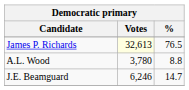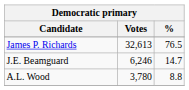 <table class="wikitable" align="left" style="margin: 1em 1em 1em 0; font-size: 95%;">
 <tr>
 <th colspan="3">Democratic primary</th>
 </tr>
 <tr>
 <th colspan="1" style="width: 170px">Candidate</th>
 <th style="width: 50px">Votes</th>
 <th style="width: 40px">%</th>
 </tr>
 <tr>
 </tr>
 <tr>
 <td><a href='#'>James P. Richards</a></td>
-<td align="right" style="background: lightyellow;">32,613</td>
+<td align="right">32,613</td>
 <td align="right">76.5</td>
+</tr>
+<tr>
+<td>J.E. Beamguard</td>
+<td align="right">6,246</td>
+<td align="right">14.7</td>
 </tr>
 <tr>
 <td>A.L. Wood</td>
 <td align="right">3,780</td>
 <td align="right">8.8</td>
 </tr>
 <tr>
-<td>J.E. Beamguard</td>
-<td align="right">6,246</td>
-<td align="right">14.7</td>
-</tr>
-<tr>
 </tr>
 </table>
